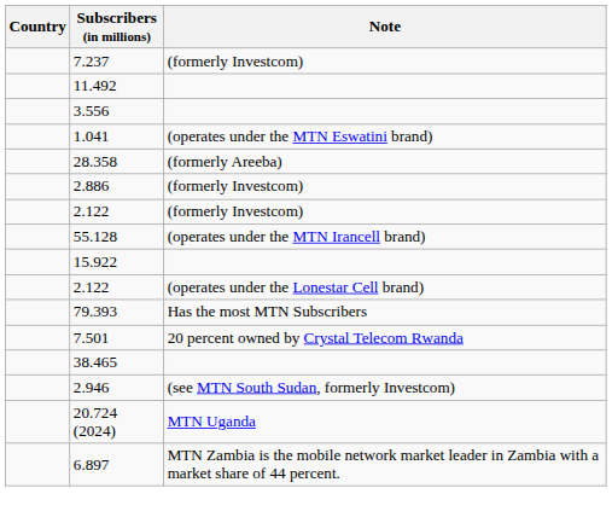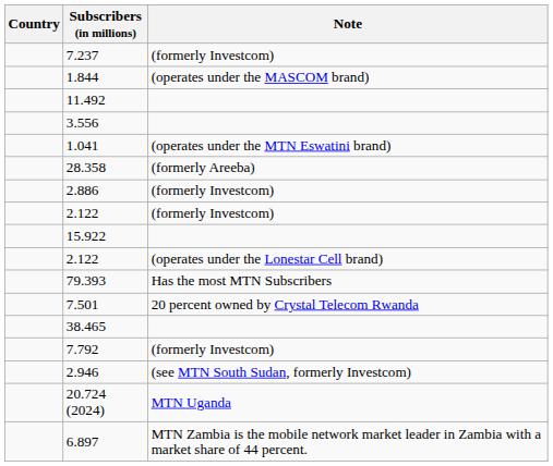 <table class="wikitable sortable">
 <tr>
 <th>Country</th>
 <th>Subscribers<br><small>(in millions)</small></th>
 <th>Note</th>
 </tr>
 <tr>
 <td></td>
 <td>7.237</td>
 <td>(formerly Investcom)</td>
+</tr>
+<tr>
+<td></td>
+<td>1.844</td>
+<td>(operates under the <a href='#'>MASCOM</a> brand)</td>
 </tr>
 <tr>
 <td></td>
 <td>11.492</td>
 <td></td>
 </tr>
 <tr>
 <td></td>
 <td>3.556</td>
 <td></td>
 </tr>
 <tr>
 <td></td>
 <td>1.041</td>
 <td>(operates under the <a href='#'>MTN Eswatini</a> brand)</td>
 </tr>
 <tr>
 <td></td>
 <td>28.358</td>
 <td>(formerly Areeba)</td>
 </tr>
 <tr>
 <td></td>
 <td>2.886</td>
 <td>(formerly Investcom)</td>
 </tr>
 <tr>
 <td></td>
 <td>2.122</td>
 <td>(formerly Investcom)</td>
 </tr>
 <tr>
 <td></td>
-<td>55.128</td>
-<td>(operates under the <a href='#'>MTN Irancell</a> brand)</td>
-</tr>
-<tr>
-<td></td>
 <td>15.922</td>
 <td></td>
 </tr>
 <tr>
 <td></td>
 <td>2.122</td>
 <td>(operates under the <a href='#'>Lonestar Cell</a> brand)</td>
 </tr>
 <tr>
 <td></td>
 <td>79.393</td>
 <td>Has the most MTN Subscribers</td>
 </tr>
 <tr>
 <td></td>
 <td>7.501</td>
 <td>20 percent owned by <a href='#'>Crystal Telecom Rwanda</a></td>
 </tr>
 <tr>
 <td></td>
 <td>38.465</td>
 <td></td>
 </tr>
 <tr>
 <td></td>
+<td>7.792</td>
+<td>(formerly Investcom)</td>
+</tr>
+<tr>
+<td></td>
 <td>2.946</td>
 <td>(see <a href='#'>MTN South Sudan</a>, formerly Investcom)</td>
 </tr>
 <tr>
 <td></td>
 <td>20.724 (2024)</td>
 <td><a href='#'>MTN Uganda</a></td>
 </tr>
 <tr>
 <td></td>
 <td>6.897</td>
 <td>MTN Zambia is the mobile network market leader in Zambia with a market share of 44 percent.</td>
 </tr>
 </table>
